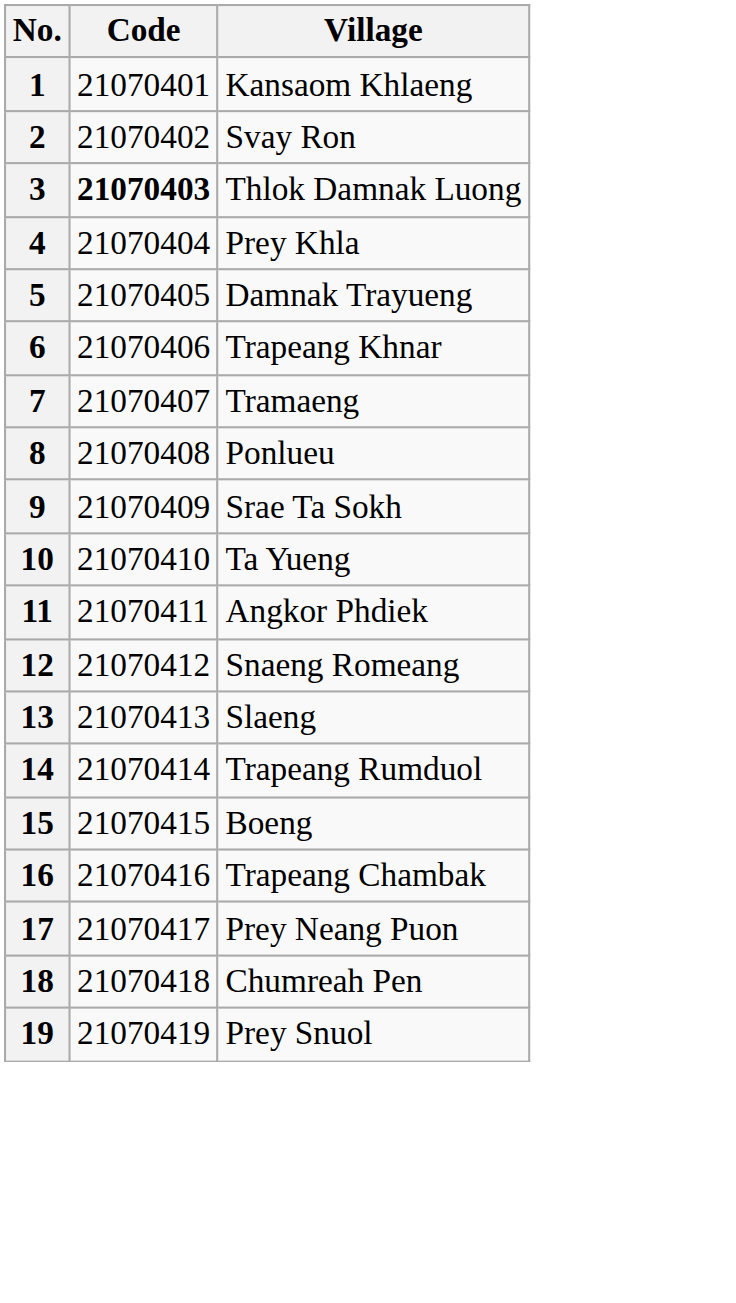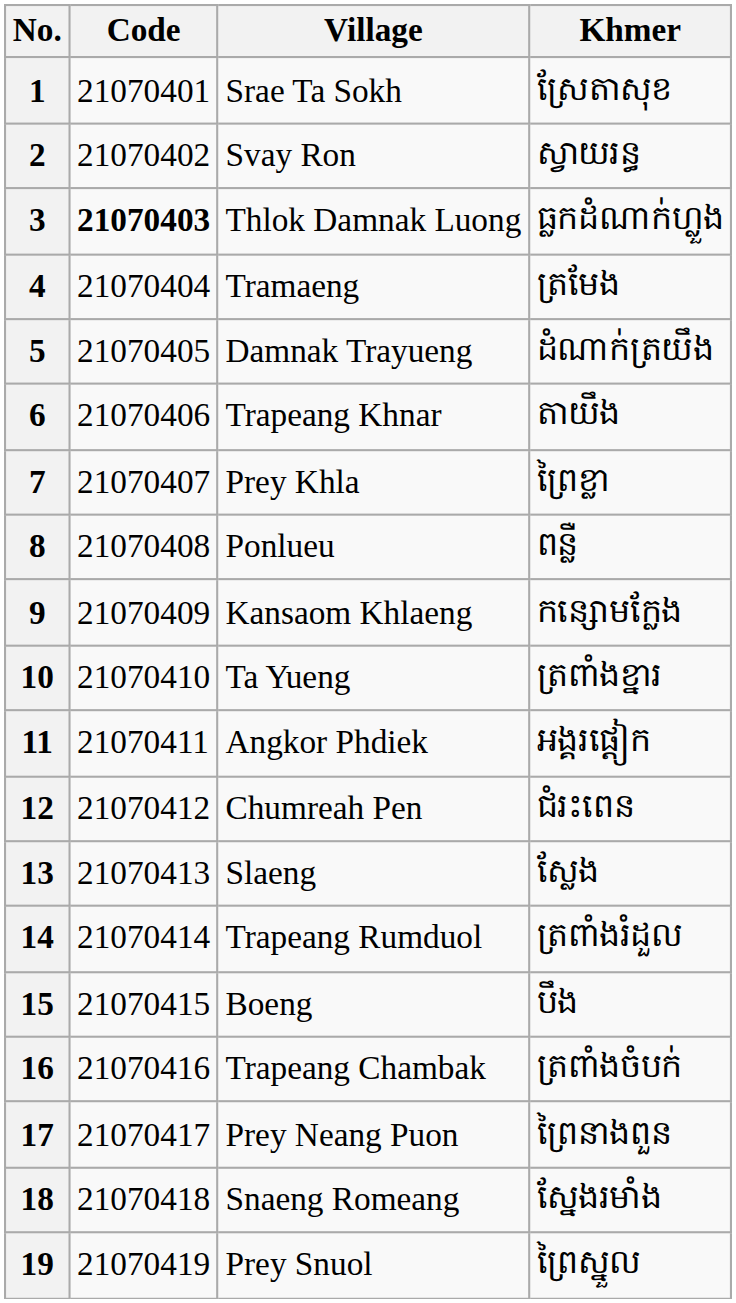 <table class="wikitable sortable mw-collapsible">
 <tr>
 <th>No.</th>
 <th>Code</th>
 <th>Village</th>
+<th>Khmer</th>
 </tr>
 <tr>
 <th>1</th>
 <td>21070401</td>
-<td>Kansaom Khlaeng</td>
+<td>Srae Ta Sokh</td>
+<td>ស្រែតាសុខ</td>
 </tr>
 <tr>
 <th>2</th>
 <td>21070402</td>
 <td>Svay Ron</td>
+<td>ស្វាយរន្ធ</td>
 </tr>
 <tr>
 <th>3</th>
 <td><strong>21070403</strong></td>
 <td>Thlok Damnak Luong</td>
+<td>ធ្លកដំណាក់ហ្លួង</td>
 </tr>
 <tr>
 <th>4</th>
 <td>21070404</td>
-<td>Prey Khla</td>
+<td>Tramaeng</td>
+<td>ត្រមែង</td>
 </tr>
 <tr>
 <th>5</th>
 <td>21070405</td>
 <td>Damnak Trayueng</td>
+<td>ដំណាក់ត្រយឹង</td>
 </tr>
 <tr>
 <th>6</th>
 <td>21070406</td>
 <td>Trapeang Khnar</td>
+<td>តាយឹង</td>
 </tr>
 <tr>
 <th>7</th>
 <td>21070407</td>
-<td>Tramaeng</td>
+<td>Prey Khla</td>
+<td>ព្រៃខ្លា</td>
 </tr>
 <tr>
 <th>8</th>
 <td>21070408</td>
 <td>Ponlueu</td>
+<td>ពន្លឺ</td>
 </tr>
 <tr>
 <th>9</th>
 <td>21070409</td>
-<td>Srae Ta Sokh</td>
+<td>Kansaom Khlaeng</td>
+<td>កន្សោមក្លែង</td>
 </tr>
 <tr>
 <th>10</th>
 <td>21070410</td>
 <td>Ta Yueng</td>
+<td>ត្រពាំងខ្នារ</td>
 </tr>
 <tr>
 <th>11</th>
 <td>21070411</td>
 <td>Angkor Phdiek</td>
+<td>អង្គរផ្ដៀក</td>
 </tr>
 <tr>
 <th>12</th>
 <td>21070412</td>
-<td>Snaeng Romeang</td>
+<td>Chumreah Pen</td>
+<td>ជំរះពេន</td>
 </tr>
 <tr>
 <th>13</th>
 <td>21070413</td>
 <td>Slaeng</td>
+<td>ស្លែង</td>
 </tr>
 <tr>
 <th>14</th>
 <td>21070414</td>
 <td>Trapeang Rumduol</td>
+<td>ត្រពាំងរំដួល</td>
 </tr>
 <tr>
 <th>15</th>
 <td>21070415</td>
 <td>Boeng</td>
+<td>បឹង</td>
 </tr>
 <tr>
 <th>16</th>
 <td>21070416</td>
 <td>Trapeang Chambak</td>
+<td>ត្រពាំងចំបក់</td>
 </tr>
 <tr>
 <th>17</th>
 <td>21070417</td>
 <td>Prey Neang Puon</td>
+<td>ព្រៃនាងពួន</td>
 </tr>
 <tr>
 <th>18</th>
 <td>21070418</td>
-<td>Chumreah Pen</td>
+<td>Snaeng Romeang</td>
+<td>ស្នែងរមាំង</td>
 </tr>
 <tr>
 <th>19</th>
 <td>21070419</td>
 <td>Prey Snuol</td>
+<td>ព្រៃស្នួល</td>
 </tr>
 </table>
